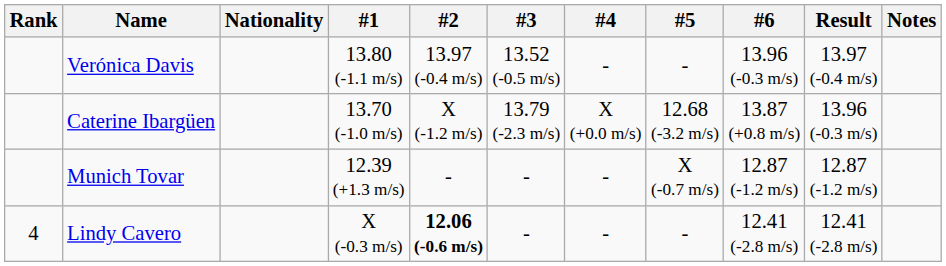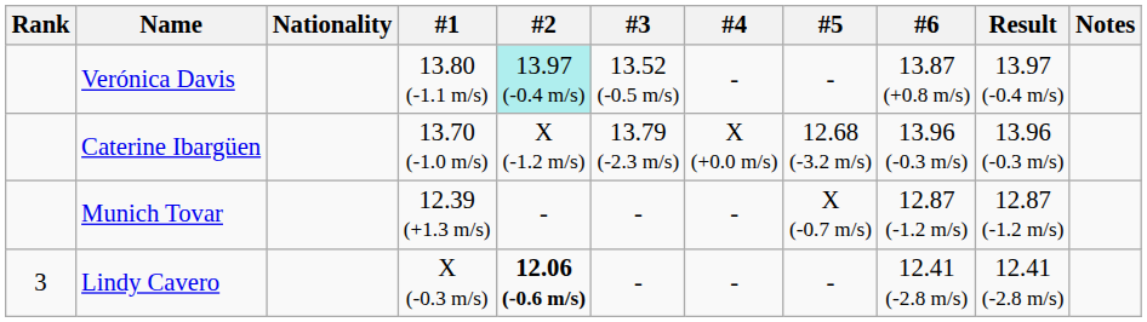 <table class="wikitable sortable" style="text-align:center">
 <tr>
 <th>Rank</th>
 <th>Name</th>
 <th>Nationality</th>
 <th>#1</th>
 <th>#2</th>
 <th>#3</th>
 <th>#4</th>
 <th>#5</th>
 <th>#6</th>
 <th>Result</th>
 <th>Notes</th>
 </tr>
 <tr>
 <td></td>
 <td align=left><a href='#'>Verónica Davis</a></td>
 <td align=left></td>
 <td>13.80<br> <small>(-1.1 m/s)</small></td>
-<td>13.97<br> <small>(-0.4 m/s)</small></td>
+<td style="background: paleturquoise;">13.97<br> <small>(-0.4 m/s)</small></td>
 <td>13.52<br> <small>(-0.5 m/s)</small></td>
 <td>-</td>
 <td>-</td>
-<td>13.96<br> <small>(-0.3 m/s)</small></td>
+<td>13.87<br> <small>(+0.8 m/s)</small></td>
 <td>13.97<br><small>(-0.4 m/s)</small></td>
 <td><strong></strong></td>
 </tr>
 <tr>
 <td></td>
 <td align=left><a href='#'>Caterine Ibargüen</a></td>
 <td align=left></td>
 <td>13.70<br> <small>(-1.0 m/s)</small></td>
 <td>X<br> <small>(-1.2 m/s)</small></td>
 <td>13.79<br> <small>(-2.3 m/s)</small></td>
 <td>X<br> <small>(+0.0 m/s)</small></td>
 <td>12.68<br> <small>(-3.2 m/s)</small></td>
-<td>13.87<br> <small>(+0.8 m/s)</small></td>
+<td>13.96<br> <small>(-0.3 m/s)</small></td>
 <td>13.96<br><small>(-0.3 m/s)</small></td>
 <td></td>
 </tr>
 <tr>
 <td></td>
 <td align=left><a href='#'>Munich Tovar</a></td>
 <td align=left></td>
 <td>12.39<br> <small>(+1.3 m/s)</small></td>
 <td>-</td>
 <td>-</td>
 <td>-</td>
 <td>X<br> <small>(-0.7 m/s)</small></td>
 <td>12.87<br> <small>(-1.2 m/s)</small></td>
 <td>12.87<br><small>(-1.2 m/s)</small></td>
 <td></td>
 </tr>
 <tr>
-<td>4</td>
+<td>3</td>
 <td align=left><a href='#'>Lindy Cavero</a></td>
 <td align=left></td>
 <td>X<br> <small>(-0.3 m/s)</small></td>
 <td><strong>12.06<br> <small>(-0.6 m/s)</small></strong></td>
 <td>-</td>
 <td>-</td>
 <td>-</td>
 <td>12.41<br> <small>(-2.8 m/s)</small></td>
 <td>12.41<br><small>(-2.8 m/s)</small></td>
 <td></td>
 </tr>
 </table>
